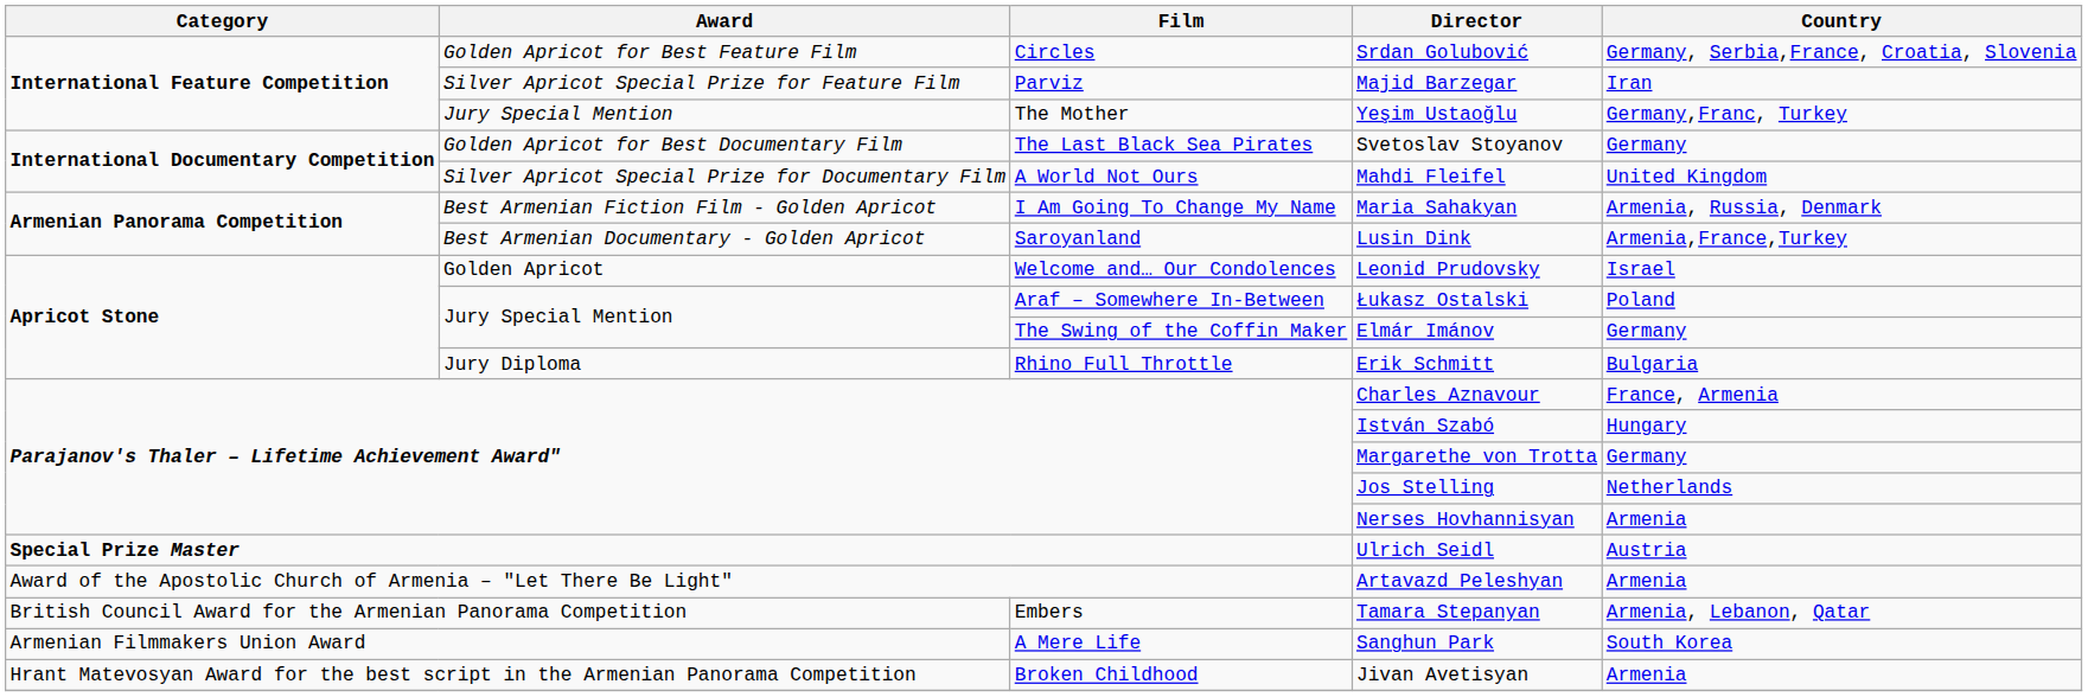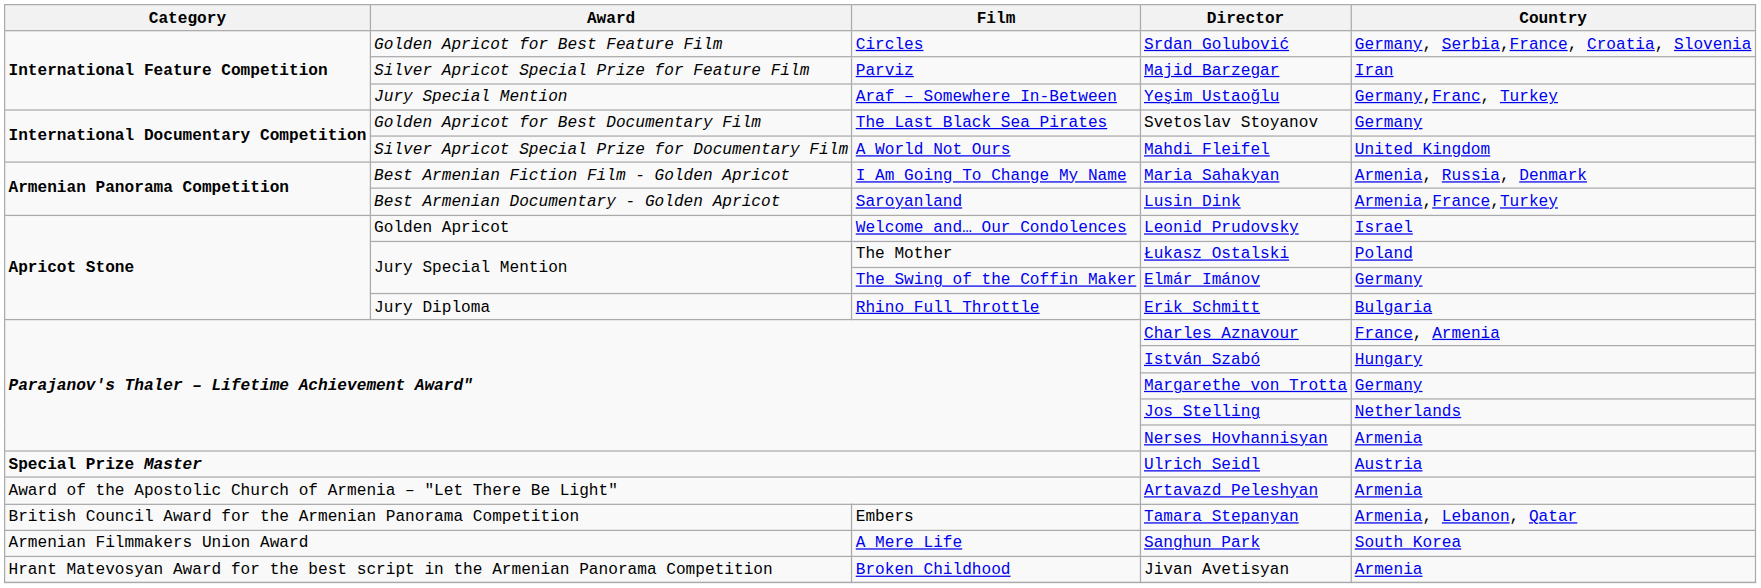 <table class="wikitable sortable">
 <tr>
 <th>Category</th>
 <th>Award</th>
 <th>Film</th>
 <th>Director</th>
 <th>Country</th>
 </tr>
 <tr>
 <td rowspan="3"><strong>International Feature Competition</strong></td>
 <td><em>Golden Apricot for Best Feature Film</em></td>
 <td><a href='#'>Circles</a></td>
 <td><a href='#'>Srdan Golubović</a></td>
 <td><a href='#'>Germany</a>,  <a href='#'>Serbia</a>,<a href='#'>France</a>, <a href='#'>Croatia</a>, <a href='#'>Slovenia</a></td>
 </tr>
 <tr>
 <td><em>Silver Apricot Special Prize for Feature Film</em></td>
 <td><a href='#'>Parviz</a></td>
 <td><a href='#'>Majid Barzegar</a></td>
 <td><a href='#'>Iran</a></td>
 </tr>
 <tr>
 <td><em>Jury Special Mention</em></td>
-<td>The Mother</td>
+<td><a href='#'>Araf – Somewhere In-Between</a></td>
 <td><a href='#'>Yeşim Ustaoğlu</a></td>
 <td><a href='#'>Germany</a>,<a href='#'>Franc</a>, <a href='#'>Turkey</a></td>
 </tr>
 <tr>
 <td rowspan="2"><strong>International Documentary Competition</strong></td>
 <td><em>Golden Apricot for Best Documentary Film</em></td>
 <td><a href='#'>The Last Black Sea Pirates</a></td>
 <td>Svetoslav Stoyanov</td>
 <td><a href='#'>Germany</a></td>
 </tr>
 <tr>
 <td><em>Silver Apricot Special Prize for Documentary Film</em></td>
 <td><a href='#'>A World Not Ours</a></td>
 <td><a href='#'>Mahdi Fleifel</a></td>
 <td><a href='#'>United Kingdom</a></td>
 </tr>
 <tr>
 <td rowspan="2"><strong>Armenian Panorama Competition</strong></td>
 <td><em>Best Armenian Fiction Film - Golden Apricot</em></td>
 <td><a href='#'>I Am Going To Change My Name</a></td>
 <td><a href='#'>Maria Sahakyan</a></td>
 <td> <a href='#'>Armenia</a>,  <a href='#'>Russia</a>, <a href='#'>Denmark</a></td>
 </tr>
 <tr>
 <td><em>Best Armenian Documentary - Golden Apricot</em></td>
 <td><a href='#'>Saroyanland</a></td>
 <td><a href='#'>Lusin Dink</a></td>
 <td> <a href='#'>Armenia</a>,<a href='#'>France</a>,<a href='#'>Turkey</a></td>
 </tr>
 <tr>
 <td rowspan="4"><strong>Apricot Stone</strong></td>
 <td>Golden Apricot</td>
 <td><a href='#'>Welcome and… Our Condolences</a></td>
 <td><a href='#'>Leonid Prudovsky</a></td>
 <td><a href='#'>Israel</a></td>
 </tr>
 <tr>
 <td rowspan="2">Jury Special Mention</td>
-<td><a href='#'>Araf – Somewhere In-Between</a></td>
+<td>The Mother</td>
 <td><a href='#'>Łukasz Ostalski</a></td>
 <td><a href='#'>Poland</a></td>
 </tr>
 <tr>
 <td><a href='#'>The Swing of the Coffin Maker</a></td>
 <td><a href='#'>Elmár Imánov</a></td>
 <td><a href='#'>Germany</a></td>
 </tr>
 <tr>
 <td>Jury Diploma</td>
 <td><a href='#'>Rhino Full Throttle</a></td>
 <td><a href='#'>Erik Schmitt</a></td>
 <td><a href='#'>Bulgaria</a></td>
 </tr>
 <tr>
 <td colspan="3" rowspan="5"><strong><em>Parajanov's Thaler – Lifetime Achievement Award"</em></strong></td>
 <td><a href='#'>Charles Aznavour</a></td>
 <td><a href='#'>France</a>,  <a href='#'>Armenia</a></td>
 </tr>
 <tr>
 <td><a href='#'>István Szabó</a></td>
 <td><a href='#'>Hungary</a></td>
 </tr>
 <tr>
 <td><a href='#'>Margarethe von Trotta</a></td>
 <td><a href='#'>Germany</a></td>
 </tr>
 <tr>
 <td><a href='#'>Jos Stelling</a></td>
 <td><a href='#'>Netherlands</a></td>
 </tr>
 <tr>
 <td><a href='#'>Nerses Hovhannisyan</a></td>
 <td> <a href='#'>Armenia</a></td>
 </tr>
 <tr>
 <td colspan="3"><strong>Special Prize <em>Master<strong><em></td>
 <td><a href='#'>Ulrich Seidl</a></td>
 <td><a href='#'>Austria</a></td>
 </tr>
 <tr>
 <td colspan="3"></strong>Award of the Apostolic Church of Armenia – "Let There Be Light"<strong></td>
 <td><a href='#'>Artavazd Peleshyan</a></td>
 <td> <a href='#'>Armenia</a></td>
 </tr>
 <tr>
 <td colspan="2"></em></strong>British Council Award for the Armenian Panorama Competition<strong><em></td>
 <td>Embers</td>
 <td><a href='#'>Tamara Stepanyan</a></td>
 <td> <a href='#'>Armenia</a>, <a href='#'>Lebanon</a>, <a href='#'>Qatar</a></td>
 </tr>
 <tr>
 <td colspan="2"></strong>Armenian Filmmakers Union Award<strong></td>
 <td><a href='#'>A Mere Life</a></td>
 <td><a href='#'>Sanghun Park</a></td>
 <td><a href='#'>South Korea</a></td>
 </tr>
 <tr>
 <td colspan="2"></strong>Hrant Matevosyan Award for the best script in the Armenian Panorama Competition<strong></td>
 <td><a href='#'>Broken Childhood</a></td>
 <td>Jivan Avetisyan</td>
 <td> <a href='#'>Armenia</a></td>
 </tr>
 <tr>
 </tr>
 </table>
